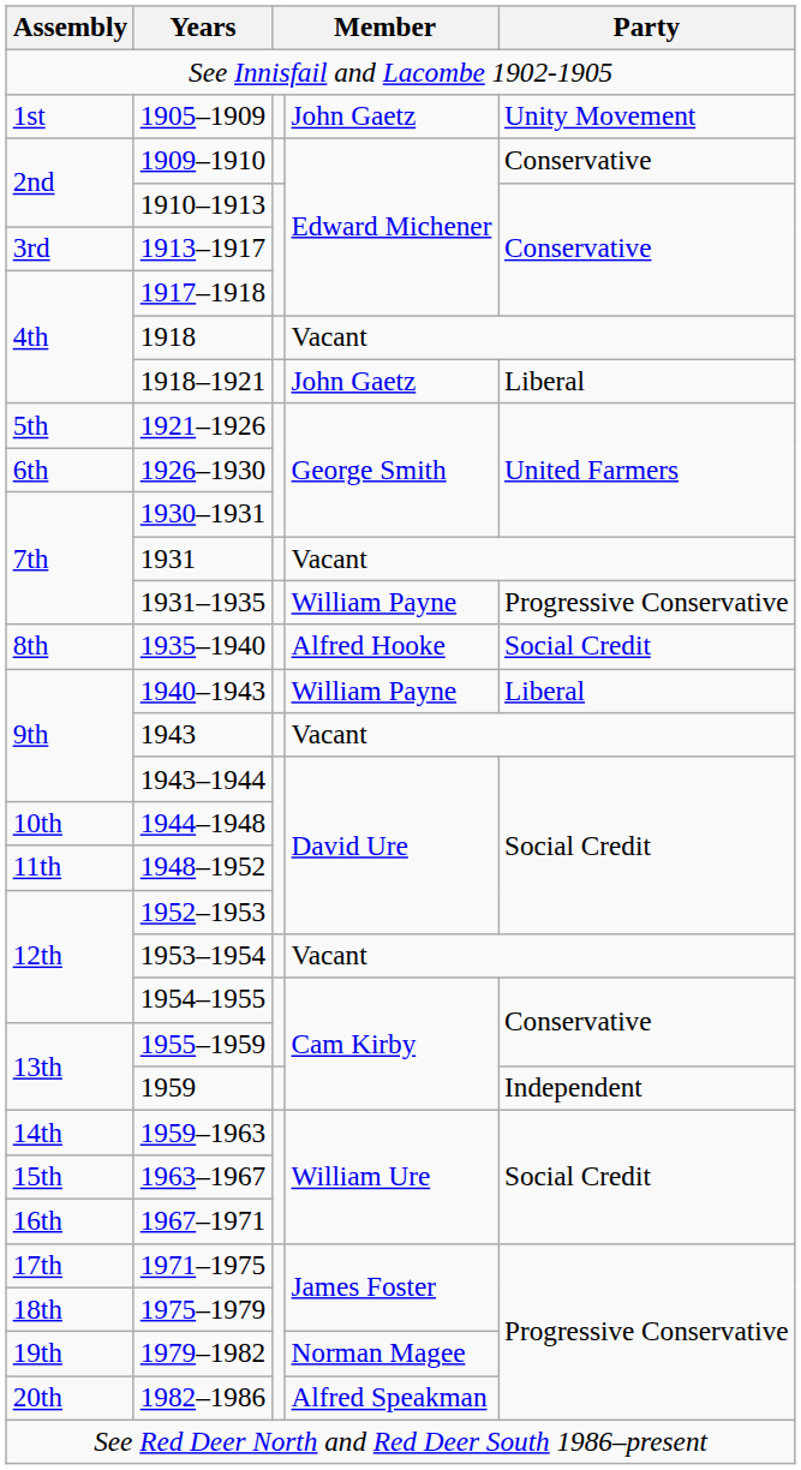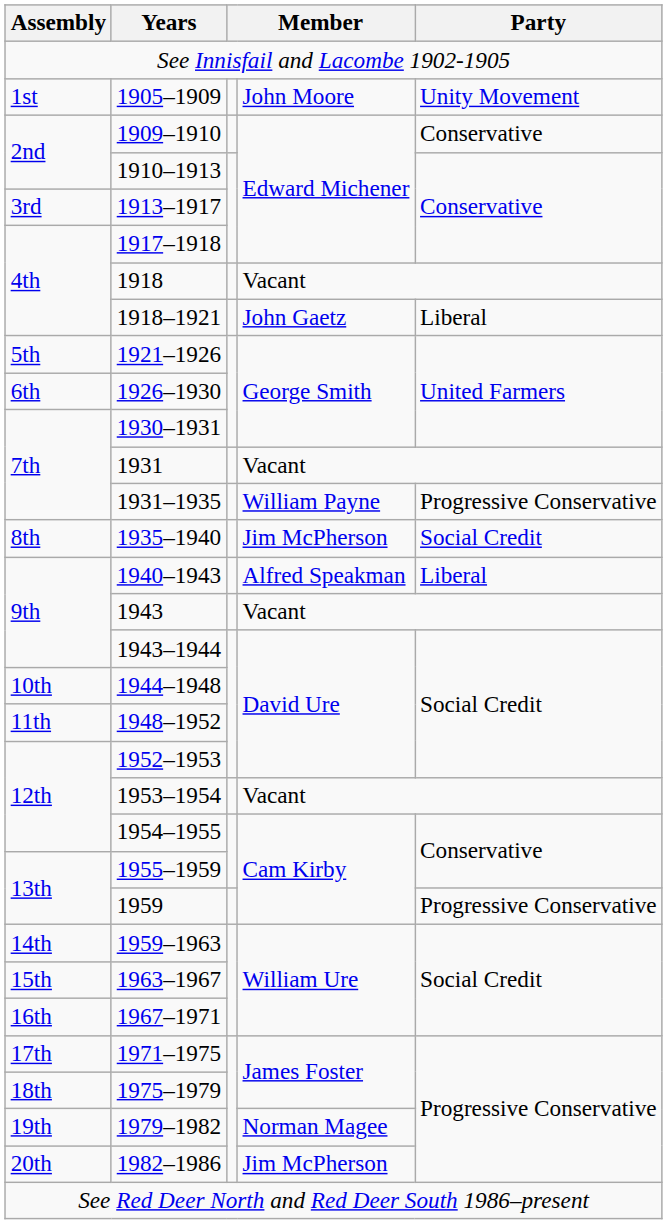 <table class="wikitable collapsible" align=right>
 <tr>
 <th>Assembly</th>
 <th>Years</th>
 <th colspan="2">Member</th>
 <th>Party</th>
 </tr>
 <tr>
 <td colspan=5 align=center><em>See <a href='#'>Innisfail</a> and <a href='#'>Lacombe</a> 1902-1905</em></td>
 </tr>
 <tr>
 <td><a href='#'>1st</a></td>
 <td><a href='#'>1905</a>–1909</td>
 <td></td>
-<td><a href='#'>John Gaetz</a></td>
+<td><a href='#'>John Moore</a></td>
 <td><a href='#'>Unity Movement</a></td>
 </tr>
 <tr>
 <td rowspan=2><a href='#'>2nd</a></td>
 <td><a href='#'>1909</a>–1910</td>
 <td></td>
 <td rowspan=4><a href='#'>Edward Michener</a></td>
 <td>Conservative</td>
 </tr>
 <tr>
 <td>1910–1913</td>
 <td rowspan=3 ></td>
 <td rowspan=3><a href='#'>Conservative</a></td>
 </tr>
 <tr>
 <td><a href='#'>3rd</a></td>
 <td><a href='#'>1913</a>–1917</td>
 </tr>
 <tr>
 <td rowspan=3><a href='#'>4th</a></td>
 <td><a href='#'>1917</a>–1918</td>
 </tr>
 <tr>
 <td>1918</td>
 <td></td>
 <td colspan=2>Vacant</td>
 </tr>
 <tr>
 <td>1918–1921</td>
 <td></td>
 <td><a href='#'>John Gaetz</a></td>
 <td>Liberal</td>
 </tr>
 <tr>
 <td><a href='#'>5th</a></td>
 <td><a href='#'>1921</a>–1926</td>
 <td rowspan=3 ></td>
 <td rowspan=3><a href='#'>George Smith</a></td>
 <td rowspan=3><a href='#'>United Farmers</a></td>
 </tr>
 <tr>
 <td><a href='#'>6th</a></td>
 <td><a href='#'>1926</a>–1930</td>
 </tr>
 <tr>
 <td rowspan=3><a href='#'>7th</a></td>
 <td><a href='#'>1930</a>–1931</td>
 </tr>
 <tr>
 <td>1931</td>
 <td></td>
 <td colspan=2>Vacant</td>
 </tr>
 <tr>
 <td>1931–1935</td>
 <td></td>
 <td><a href='#'>William Payne</a></td>
 <td>Progressive Conservative</td>
 </tr>
 <tr>
 <td><a href='#'>8th</a></td>
 <td><a href='#'>1935</a>–1940</td>
 <td></td>
-<td><a href='#'>Alfred Hooke</a></td>
+<td><a href='#'>Jim McPherson</a></td>
 <td><a href='#'>Social Credit</a></td>
 </tr>
 <tr>
 <td rowspan=3><a href='#'>9th</a></td>
 <td><a href='#'>1940</a>–1943</td>
 <td></td>
-<td><a href='#'>William Payne</a></td>
+<td><a href='#'>Alfred Speakman</a></td>
 <td><a href='#'>Liberal</a></td>
 </tr>
 <tr>
 <td>1943</td>
 <td></td>
 <td colspan=2>Vacant</td>
 </tr>
 <tr>
 <td>1943–1944</td>
 <td rowspan=4 ></td>
 <td rowspan=4><a href='#'>David Ure</a></td>
 <td rowspan=4>Social Credit</td>
 </tr>
 <tr>
 <td><a href='#'>10th</a></td>
 <td><a href='#'>1944</a>–1948</td>
 </tr>
 <tr>
 <td><a href='#'>11th</a></td>
 <td><a href='#'>1948</a>–1952</td>
 </tr>
 <tr>
 <td rowspan=3><a href='#'>12th</a></td>
 <td><a href='#'>1952</a>–1953</td>
 </tr>
 <tr>
 <td>1953–1954</td>
 <td></td>
 <td colspan=2>Vacant</td>
 </tr>
 <tr>
 <td>1954–1955</td>
 <td rowspan=2 ></td>
 <td rowspan=3><a href='#'>Cam Kirby</a></td>
 <td rowspan=2>Conservative</td>
 </tr>
 <tr>
 <td rowspan=2><a href='#'>13th</a></td>
 <td><a href='#'>1955</a>–1959</td>
 </tr>
 <tr>
 <td>1959</td>
 <td></td>
-<td>Independent</td>
+<td>Progressive Conservative</td>
 </tr>
 <tr>
 <td><a href='#'>14th</a></td>
 <td><a href='#'>1959</a>–1963</td>
 <td rowspan=3 ></td>
 <td rowspan=3><a href='#'>William Ure</a></td>
 <td rowspan=3>Social Credit</td>
 </tr>
 <tr>
 <td><a href='#'>15th</a></td>
 <td><a href='#'>1963</a>–1967</td>
 </tr>
 <tr>
 <td><a href='#'>16th</a></td>
 <td><a href='#'>1967</a>–1971</td>
 </tr>
 <tr>
 <td><a href='#'>17th</a></td>
 <td><a href='#'>1971</a>–1975</td>
 <td rowspan=4 ></td>
 <td rowspan=2><a href='#'>James Foster</a></td>
 <td rowspan=4>Progressive Conservative</td>
 </tr>
 <tr>
 <td><a href='#'>18th</a></td>
 <td><a href='#'>1975</a>–1979</td>
 </tr>
 <tr>
 <td><a href='#'>19th</a></td>
 <td><a href='#'>1979</a>–1982</td>
 <td><a href='#'>Norman Magee</a></td>
 </tr>
 <tr>
 <td><a href='#'>20th</a></td>
 <td><a href='#'>1982</a>–1986</td>
-<td><a href='#'>Alfred Speakman</a></td>
+<td><a href='#'>Jim McPherson</a></td>
 </tr>
 <tr>
 <td colspan=5 align=center><em>See <a href='#'>Red Deer North</a> and <a href='#'>Red Deer South</a> 1986–present</em></td>
 </tr>
 </table>
